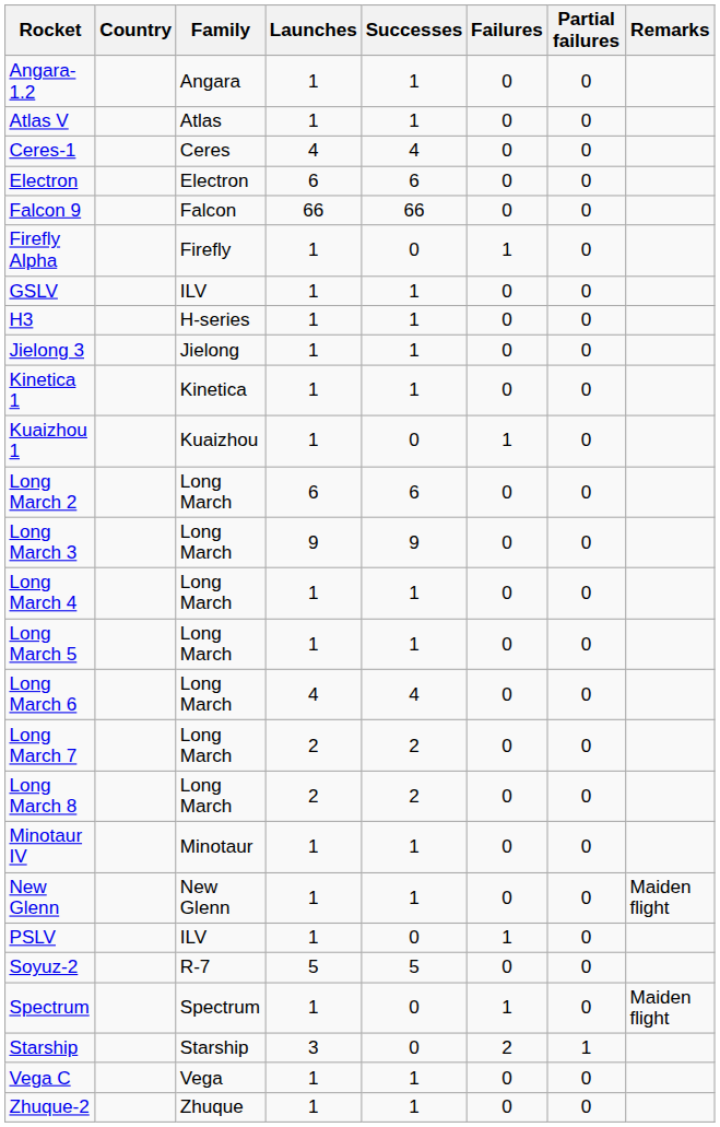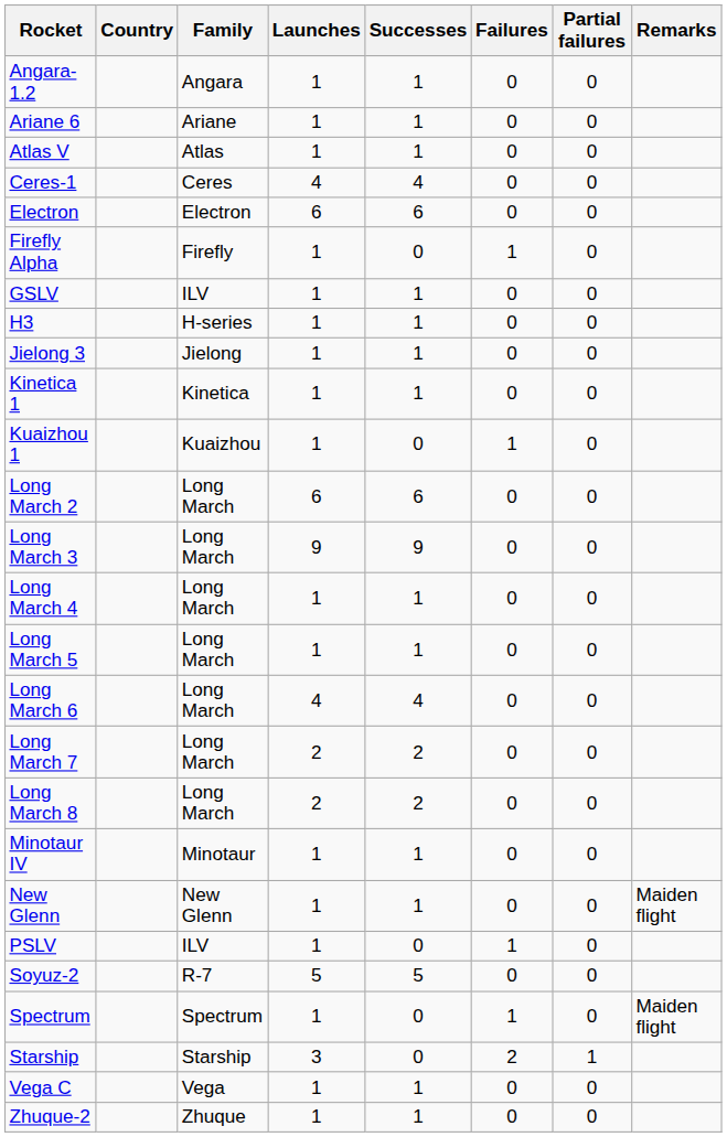 <table class="wikitable sortable collapsible collapsed" style=text-align:center>
 <tr>
 <th>Rocket</th>
 <th>Country</th>
 <th>Family</th>
 <th>Launches</th>
 <th>Successes</th>
 <th>Failures</th>
 <th>Partial failures</th>
 <th>Remarks</th>
 </tr>
 <tr>
 <td align=left><a href='#'>Angara-1.2</a></td>
 <td align=left></td>
 <td align=left>Angara</td>
+<td>1</td>
+<td>1</td>
+<td>0</td>
+<td>0</td>
+<td></td>
+</tr>
+<tr>
+<td align=left><a href='#'>Ariane 6</a></td>
+<td align=left></td>
+<td align=left>Ariane</td>
 <td>1</td>
 <td>1</td>
 <td>0</td>
 <td>0</td>
 <td></td>
 </tr>
 <tr>
 <td align=left><a href='#'>Atlas V</a></td>
 <td align=left></td>
 <td align=left>Atlas</td>
 <td>1</td>
 <td>1</td>
 <td>0</td>
 <td>0</td>
 <td></td>
 </tr>
 <tr>
 <td align=left><a href='#'>Ceres-1</a></td>
 <td align=left></td>
 <td align=left>Ceres</td>
 <td>4</td>
 <td>4</td>
 <td>0</td>
 <td>0</td>
 <td></td>
 </tr>
 <tr>
 <td align=left><a href='#'>Electron</a></td>
 <td align=left></td>
 <td align=left>Electron</td>
 <td>6</td>
 <td>6</td>
-<td>0</td>
-<td>0</td>
-<td></td>
-</tr>
-<tr>
-<td align=left><a href='#'>Falcon 9</a></td>
-<td align=left></td>
-<td align=left>Falcon</td>
-<td>66</td>
-<td>66</td>
 <td>0</td>
 <td>0</td>
 <td></td>
 </tr>
 <tr>
 <td align=left><a href='#'>Firefly Alpha</a></td>
 <td align=left></td>
 <td align=left>Firefly</td>
 <td>1</td>
 <td>0</td>
 <td>1</td>
 <td>0</td>
 <td></td>
 </tr>
 <tr>
 <td align=left><a href='#'>GSLV</a></td>
 <td align=left></td>
 <td align=left>ILV</td>
 <td>1</td>
 <td>1</td>
 <td>0</td>
 <td>0</td>
 <td></td>
 </tr>
 <tr>
 <td align=left><a href='#'>H3</a></td>
 <td align=left></td>
 <td align=left>H-series</td>
 <td>1</td>
 <td>1</td>
 <td>0</td>
 <td>0</td>
 <td></td>
 </tr>
 <tr>
 <td align=left><a href='#'>Jielong 3</a></td>
 <td align=left></td>
 <td align=left>Jielong</td>
 <td>1</td>
 <td>1</td>
 <td>0</td>
 <td>0</td>
 <td></td>
 </tr>
 <tr>
 <td align=left><a href='#'>Kinetica 1</a></td>
 <td align=left></td>
 <td align=left>Kinetica</td>
 <td>1</td>
 <td>1</td>
 <td>0</td>
 <td>0</td>
 <td></td>
 </tr>
 <tr>
 <td align=left><a href='#'>Kuaizhou 1</a></td>
 <td align=left></td>
 <td align=left>Kuaizhou</td>
 <td>1</td>
 <td>0</td>
 <td>1</td>
 <td>0</td>
 <td></td>
 </tr>
 <tr>
 <td align=left><a href='#'>Long March 2</a></td>
 <td align=left></td>
 <td align=left>Long March</td>
 <td>6</td>
 <td>6</td>
 <td>0</td>
 <td>0</td>
 <td></td>
 </tr>
 <tr>
 <td align=left><a href='#'>Long March 3</a></td>
 <td align=left></td>
 <td align=left>Long March</td>
 <td>9</td>
 <td>9</td>
 <td>0</td>
 <td>0</td>
 <td></td>
 </tr>
 <tr>
 <td align=left><a href='#'>Long March 4</a></td>
 <td align=left></td>
 <td align=left>Long March</td>
 <td>1</td>
 <td>1</td>
 <td>0</td>
 <td>0</td>
 <td></td>
 </tr>
 <tr>
 <td align=left><a href='#'>Long March 5</a></td>
 <td align=left></td>
 <td align=left>Long March</td>
 <td>1</td>
 <td>1</td>
 <td>0</td>
 <td>0</td>
 <td></td>
 </tr>
 <tr>
 <td align=left><a href='#'>Long March 6</a></td>
 <td align=left></td>
 <td align=left>Long March</td>
 <td>4</td>
 <td>4</td>
 <td>0</td>
 <td>0</td>
 <td></td>
 </tr>
 <tr>
 <td align=left><a href='#'>Long March 7</a></td>
 <td align=left></td>
 <td align=left>Long March</td>
 <td>2</td>
 <td>2</td>
 <td>0</td>
 <td>0</td>
 <td></td>
 </tr>
 <tr>
 <td align=left><a href='#'>Long March 8</a></td>
 <td align=left></td>
 <td align=left>Long March</td>
 <td>2</td>
 <td>2</td>
 <td>0</td>
 <td>0</td>
 <td></td>
 </tr>
 <tr>
 <td align=left><a href='#'>Minotaur IV</a></td>
 <td align=left></td>
 <td align=left>Minotaur</td>
 <td>1</td>
 <td>1</td>
 <td>0</td>
 <td>0</td>
 <td></td>
 </tr>
 <tr>
 <td align=left><a href='#'>New Glenn</a></td>
 <td align=left></td>
 <td align=left>New Glenn</td>
 <td>1</td>
 <td>1</td>
 <td>0</td>
 <td>0</td>
 <td align=left>Maiden flight</td>
 </tr>
 <tr>
 <td align=left><a href='#'>PSLV</a></td>
 <td align=left></td>
 <td align=left>ILV</td>
 <td>1</td>
 <td>0</td>
 <td>1</td>
 <td>0</td>
 <td></td>
 </tr>
 <tr>
 <td align=left><a href='#'>Soyuz-2</a></td>
 <td align=left></td>
 <td align=left>R-7</td>
 <td>5</td>
 <td>5</td>
 <td>0</td>
 <td>0</td>
 <td></td>
 </tr>
 <tr>
 <td align=left><a href='#'>Spectrum</a></td>
 <td align=left></td>
 <td align=left>Spectrum</td>
 <td>1</td>
 <td>0</td>
 <td>1</td>
 <td>0</td>
 <td align=left>Maiden flight</td>
 </tr>
 <tr>
 <td align=left><a href='#'>Starship</a></td>
 <td align=left></td>
 <td align=left>Starship</td>
 <td>3</td>
 <td>0</td>
 <td>2</td>
 <td>1</td>
 <td></td>
 </tr>
 <tr>
 <td align=left><a href='#'>Vega C</a></td>
 <td align=left></td>
 <td align=left>Vega</td>
 <td>1</td>
 <td>1</td>
 <td>0</td>
 <td>0</td>
 <td></td>
 </tr>
 <tr>
 <td align=left><a href='#'>Zhuque-2</a></td>
 <td align=left></td>
 <td align=left>Zhuque</td>
 <td>1</td>
 <td>1</td>
 <td>0</td>
 <td>0</td>
 <td></td>
 </tr>
 </table>
